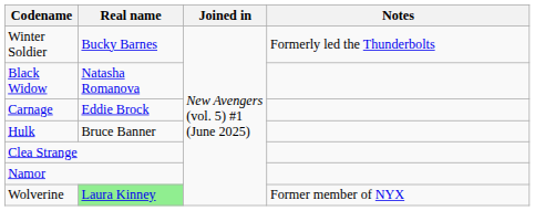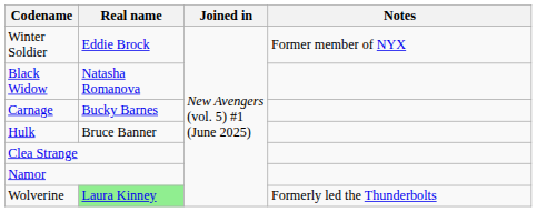 <table class="wikitable" width=100%>
 <tr>
 <th width=14%>Codename</th>
 <th width=20%>Real name</th>
 <th width=16%>Joined in</th>
 <th>Notes</th>
 </tr>
 <tr>
 <td>Winter Soldier</td>
-<td><a href='#'>Bucky Barnes</a></td>
+<td><a href='#'>Eddie Brock</a></td>
 <td rowspan="7"><em>New Avengers</em> (vol. 5) #1 (June 2025)</td>
-<td>Formerly led the <a href='#'>Thunderbolts</a></td>
+<td>Former member of <a href='#'>NYX</a></td>
 </tr>
 <tr>
 <td><a href='#'>Black Widow</a></td>
 <td><a href='#'>Natasha Romanova</a></td>
 <td></td>
 </tr>
 <tr>
 <td><a href='#'>Carnage</a></td>
-<td><a href='#'>Eddie Brock</a></td>
+<td><a href='#'>Bucky Barnes</a></td>
 <td></td>
 </tr>
 <tr>
 <td><a href='#'>Hulk</a></td>
 <td>Bruce Banner</td>
 <td></td>
 </tr>
 <tr>
 <td colspan="2"><a href='#'>Clea Strange</a></td>
 <td></td>
 </tr>
 <tr>
 <td colspan="2"><a href='#'>Namor</a></td>
 <td></td>
 </tr>
 <tr>
 <td>Wolverine</td>
 <td style="background: lightgreen;"><a href='#'>Laura Kinney</a></td>
-<td>Former member of <a href='#'>NYX</a></td>
+<td>Formerly led the <a href='#'>Thunderbolts</a></td>
 </tr>
 </table>
